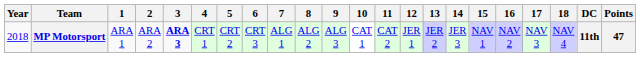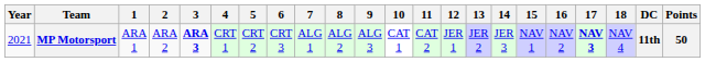 <table class="wikitable" style="text-align:center; font-size:85%">
 <tr>
 <th>Year</th>
 <th>Team</th>
 <th>1</th>
 <th>2</th>
 <th>3</th>
 <th>4</th>
 <th>5</th>
 <th>6</th>
 <th>7</th>
 <th>8</th>
 <th>9</th>
 <th>10</th>
 <th>11</th>
 <th>12</th>
 <th>13</th>
 <th>14</th>
 <th>15</th>
 <th>16</th>
 <th>17</th>
 <th>18</th>
 <th>DC</th>
 <th>Points</th>
 </tr>
 <tr>
-<td><a href='#'>2018</a></td>
+<td><a href='#'>2021</a></td>
 <th nowrap><a href='#'>MP Motorsport</a></th>
 <td style="background:#;"><a href='#'>ARA<br>1</a></td>
 <td style="background:#;"><a href='#'>ARA<br>2</a></td>
 <td style="background:#;"><strong><a href='#'>ARA<br>3</a></strong></td>
 <td style="background:#DFFFDF;"><a href='#'>CRT<br>1</a><br></td>
 <td style="background:#DFFFDF;"><a href='#'>CRT<br>2</a><br></td>
 <td style="background:#DFFFDF;"><a href='#'>CRT<br>3</a><br></td>
 <td style="background:#DFFFDF;"><a href='#'>ALG<br>1</a><br></td>
 <td style="background:#DFFFDF;"><a href='#'>ALG<br>2</a><br></td>
 <td style="background:#DFFFDF;"><a href='#'>ALG<br>3</a><br></td>
 <td style="background:#FFFFFF;"><a href='#'>CAT<br>1</a><br></td>
 <td style="background:#DFFFDF;"><a href='#'>CAT<br>2</a><br></td>
 <td style="background:#DFFFDF;"><a href='#'>JER<br>1</a><br></td>
 <td style="background:#CFCFFF;"><a href='#'>JER<br>2</a><br></td>
 <td style="background:#DFFFDF;"><a href='#'>JER<br>3</a><br></td>
 <td style="background:#CFCFFF;"><a href='#'>NAV<br>1</a><br></td>
 <td style="background:#CFCFFF;"><a href='#'>NAV<br>2</a><br></td>
-<td style="background:#DFFFDF;"><a href='#'>NAV<br>3</a><br></td>
+<td style="background:#DFFFDF;"><strong><a href='#'>NAV<br>3</a><br></strong></td>
 <td style="background:#CFCFFF;"><a href='#'>NAV<br>4</a><br></td>
 <th>11th</th>
-<th>47</th>
+<th>50</th>
 </tr>
 </table>
